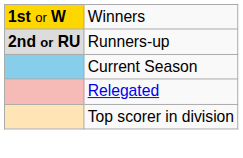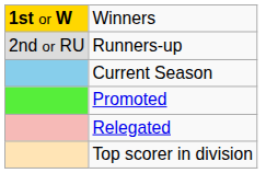 <table class="wikitable" text-align:center">
 <tr>
 <td bgcolor=gold><strong>1st</strong> <small>or</small> <strong>W</strong></td>
 <td>Winners</td>
 </tr>
 <tr>
-<td bgcolor=#DCDCDC><strong>2nd <small>or</small> RU</strong></td>
+<td bgcolor=#DCDCDC>2nd <small>or</small> RU</td>
 <td>Runners-up</td>
 </tr>
 <tr>
 <td bgcolor=skyblue></td>
 <td>Current Season</td>
+</tr>
+<tr>
+<td bgcolor=#56EE3a></td>
+<td><a href='#'>Promoted</a></td>
 </tr>
 <tr>
 <td bgcolor=#F6BAB7></td>
 <td><a href='#'>Relegated</a></td>
 </tr>
 <tr>
 <td bgcolor=moccasin></td>
 <td>Top scorer in division</td>
 </tr>
 </table>
